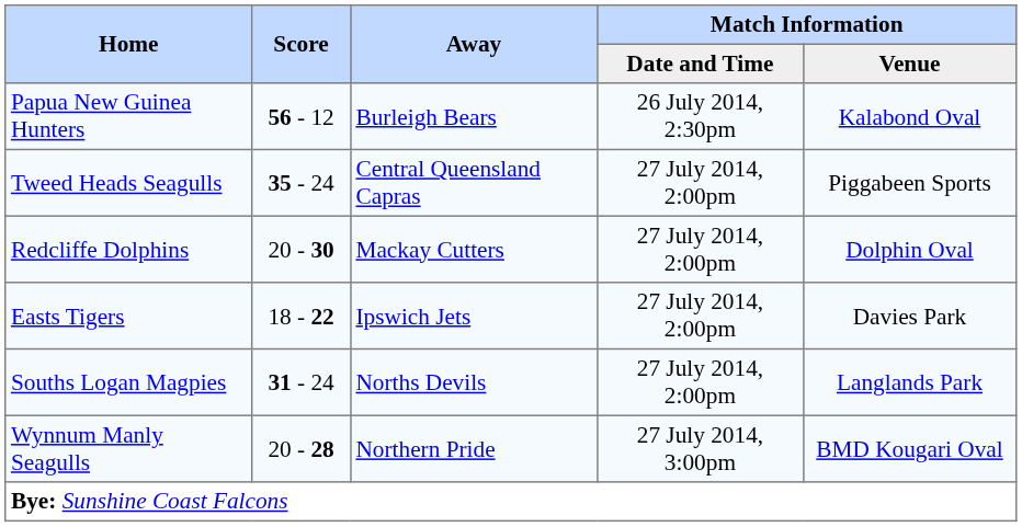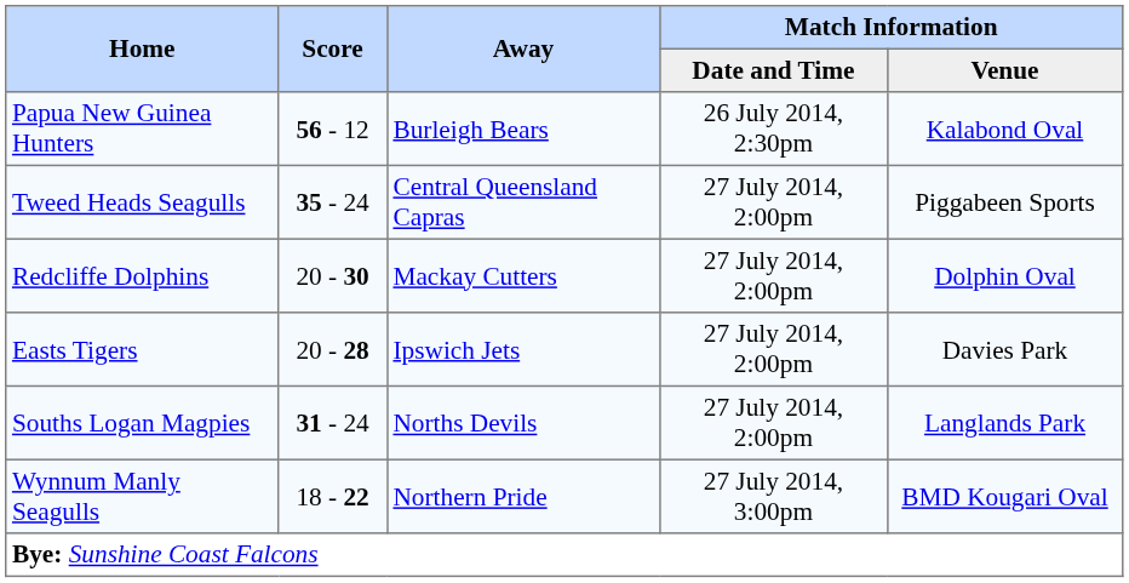 <table border=1 style="border-collapse:collapse; font-size:90%; text-align:center;" cellpadding=3 cellspacing=0>
 <tr bgcolor=#C1D8FF>
 <th rowspan=2 width=12%>Home</th>
 <th rowspan=2 width=3%>Score</th>
 <th rowspan=2 width=12%>Away</th>
 <th colspan=5>Match Information</th>
 </tr>
 <tr bgcolor=#EFEFEF>
 <th width=10%>Date and Time</th>
 <th width=10%>Venue</th>
 </tr>
 <tr bgcolor=#F5FAFF>
 <td align=left> <a href='#'>Papua New Guinea Hunters</a></td>
 <td><strong>56</strong> - 12</td>
 <td align=left> <a href='#'>Burleigh Bears</a></td>
 <td>26 July 2014, 2:30pm</td>
 <td><a href='#'>Kalabond Oval</a></td>
 </tr>
 <tr bgcolor=#F5FAFF>
 <td align=left> <a href='#'>Tweed Heads Seagulls</a></td>
 <td><strong>35</strong> - 24</td>
 <td align=left> <a href='#'>Central Queensland Capras</a></td>
 <td>27 July 2014, 2:00pm</td>
 <td>Piggabeen Sports</td>
 </tr>
 <tr bgcolor=#F5FAFF>
 <td align=left> <a href='#'>Redcliffe Dolphins</a></td>
 <td>20 - <strong>30</strong></td>
 <td align=left> <a href='#'>Mackay Cutters</a></td>
 <td>27 July 2014, 2:00pm</td>
 <td><a href='#'>Dolphin Oval</a></td>
 </tr>
 <tr bgcolor=#F5FAFF>
 <td align=left> <a href='#'>Easts Tigers</a></td>
-<td>18 - <strong>22</strong></td>
+<td>20 - <strong>28</strong></td>
 <td align=left> <a href='#'>Ipswich Jets</a></td>
 <td>27 July 2014, 2:00pm</td>
 <td>Davies Park</td>
 </tr>
 <tr bgcolor=#F5FAFF>
 <td align=left> <a href='#'>Souths Logan Magpies</a></td>
 <td><strong>31</strong> - 24</td>
 <td align=left> <a href='#'>Norths Devils</a></td>
 <td>27 July 2014, 2:00pm</td>
 <td><a href='#'>Langlands Park</a></td>
 </tr>
 <tr bgcolor=#F5FAFF>
 <td align=left> <a href='#'>Wynnum Manly Seagulls</a></td>
-<td>20 - <strong>28</strong></td>
+<td>18 - <strong>22</strong></td>
 <td align=left> <a href='#'>Northern Pride</a></td>
 <td>27 July 2014, 3:00pm</td>
 <td><a href='#'>BMD Kougari Oval</a></td>
 </tr>
 <tr>
 <td colspan="5" style="text-align:left;"><strong>Bye:</strong> <em><a href='#'>Sunshine Coast Falcons</a></em></td>
 </tr>
 </table>
